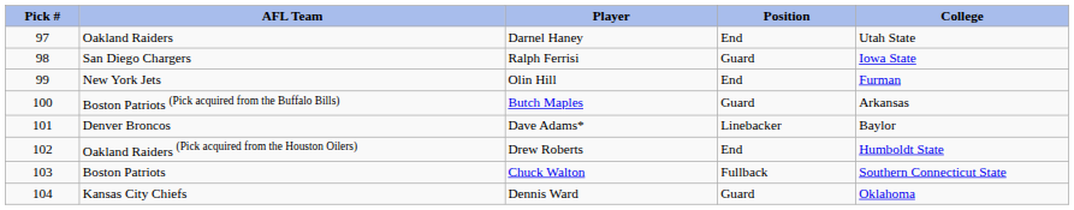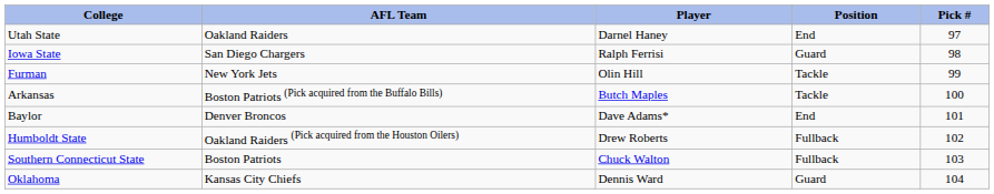 <table class="wikitable sortable sortable" style="width: 100%">
 <tr>
-<th style="background:#A8BDEC;" width=7%>Pick #</th>
+<th style="background:#A8BDEC;">College</th>
 <th width=40% style="background:#A8BDEC;">AFL Team</th>
 <th width=20% style="background:#A8BDEC;">Player</th>
 <th width=13% style="background:#A8BDEC;">Position</th>
-<th style="background:#A8BDEC;">College</th>
+<th style="background:#A8BDEC;" width=7%>Pick #</th>
 </tr>
 <tr>
-<td align=center>97</td>
+<td>Utah State</td>
 <td>Oakland Raiders</td>
 <td>Darnel Haney</td>
 <td>End</td>
-<td>Utah State</td>
+<td align=center>97</td>
 </tr>
 <tr>
-<td align=center>98</td>
+<td><a href='#'>Iowa State</a></td>
 <td>San Diego Chargers</td>
 <td>Ralph Ferrisi</td>
 <td>Guard</td>
-<td><a href='#'>Iowa State</a></td>
+<td align=center>98</td>
 </tr>
 <tr>
-<td align=center>99</td>
+<td><a href='#'>Furman</a></td>
 <td>New York Jets</td>
 <td>Olin Hill</td>
-<td>End</td>
-<td><a href='#'>Furman</a></td>
+<td>Tackle</td>
+<td align=center>99</td>
 </tr>
 <tr>
-<td align=center>100</td>
+<td>Arkansas</td>
 <td>Boston Patriots <sup>(Pick acquired from the Buffalo Bills)</sup></td>
 <td><a href='#'>Butch Maples</a></td>
-<td>Guard</td>
-<td>Arkansas</td>
+<td>Tackle</td>
+<td align=center>100</td>
 </tr>
 <tr>
-<td align=center>101</td>
+<td>Baylor</td>
 <td>Denver Broncos</td>
 <td>Dave Adams*</td>
-<td>Linebacker</td>
-<td>Baylor</td>
+<td>End</td>
+<td align=center>101</td>
 </tr>
 <tr>
-<td align=center>102</td>
+<td><a href='#'>Humboldt State</a></td>
 <td>Oakland Raiders <sup>(Pick acquired from the Houston Oilers)</sup></td>
 <td>Drew Roberts</td>
-<td>End</td>
-<td><a href='#'>Humboldt State</a></td>
+<td>Fullback</td>
+<td align=center>102</td>
 </tr>
 <tr>
-<td align=center>103</td>
+<td><a href='#'>Southern Connecticut State</a></td>
 <td>Boston Patriots</td>
 <td><a href='#'>Chuck Walton</a></td>
 <td>Fullback</td>
-<td><a href='#'>Southern Connecticut State</a></td>
+<td align=center>103</td>
 </tr>
 <tr>
-<td align=center>104</td>
+<td><a href='#'>Oklahoma</a></td>
 <td>Kansas City Chiefs</td>
 <td>Dennis Ward</td>
 <td>Guard</td>
-<td><a href='#'>Oklahoma</a></td>
+<td align=center>104</td>
 </tr>
 </table>
